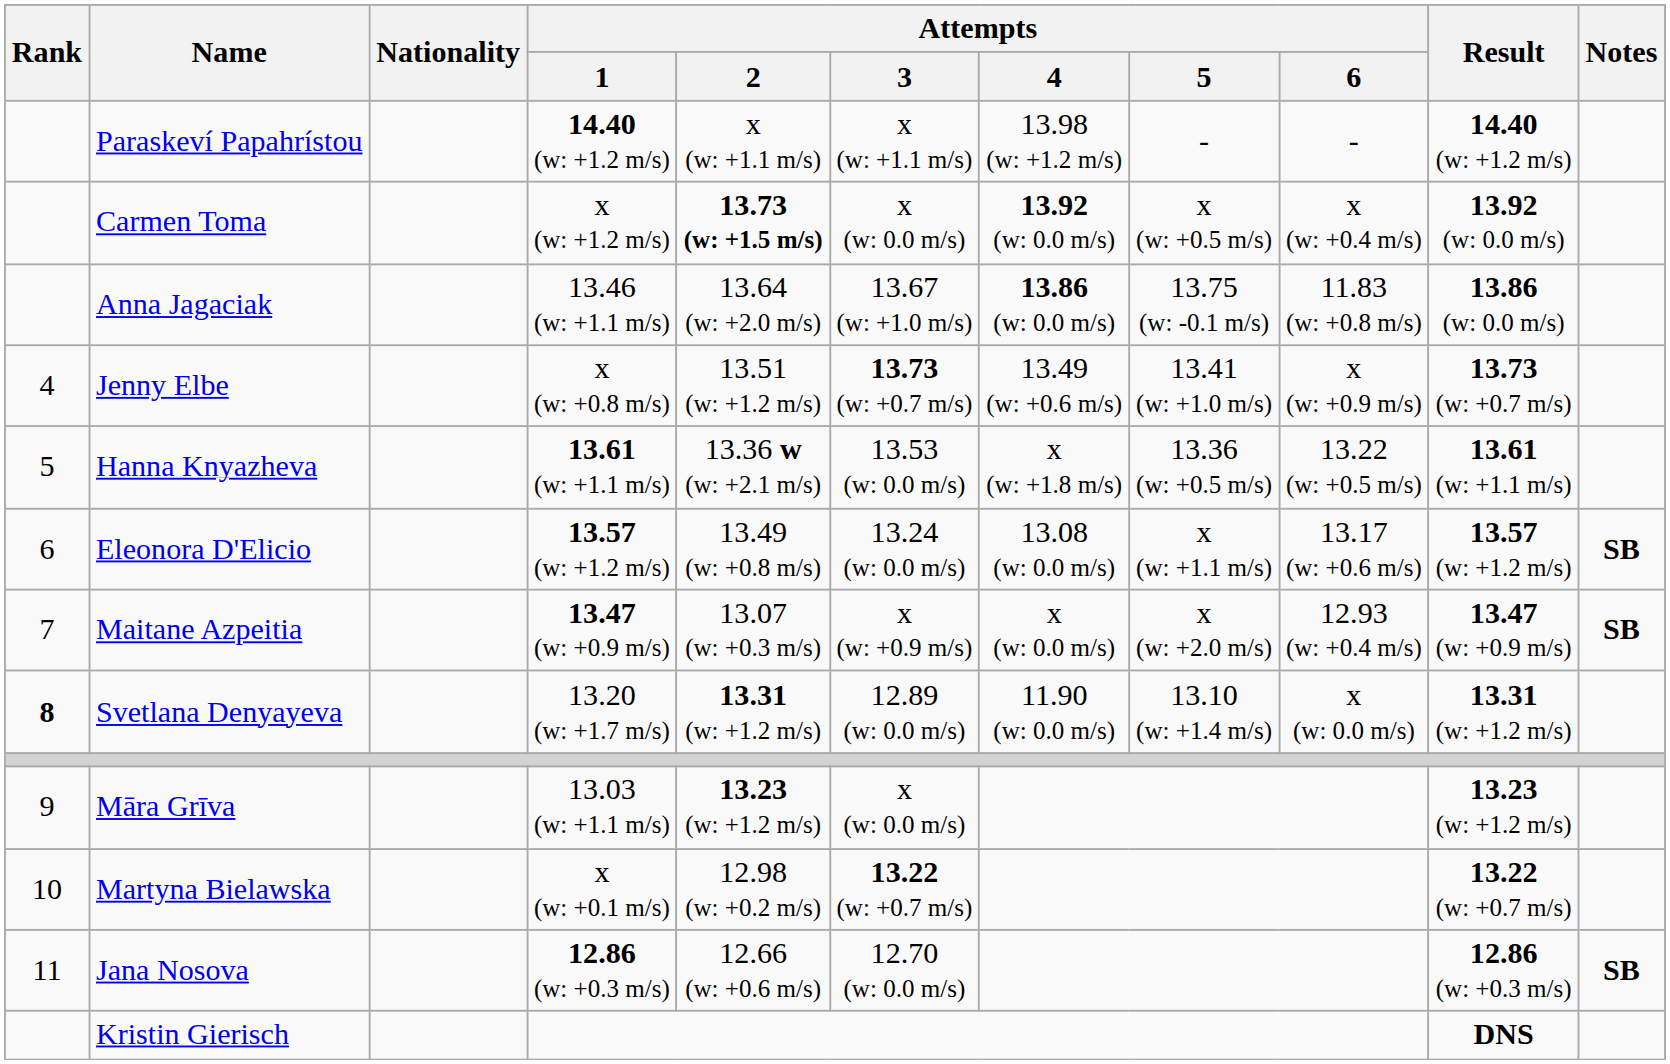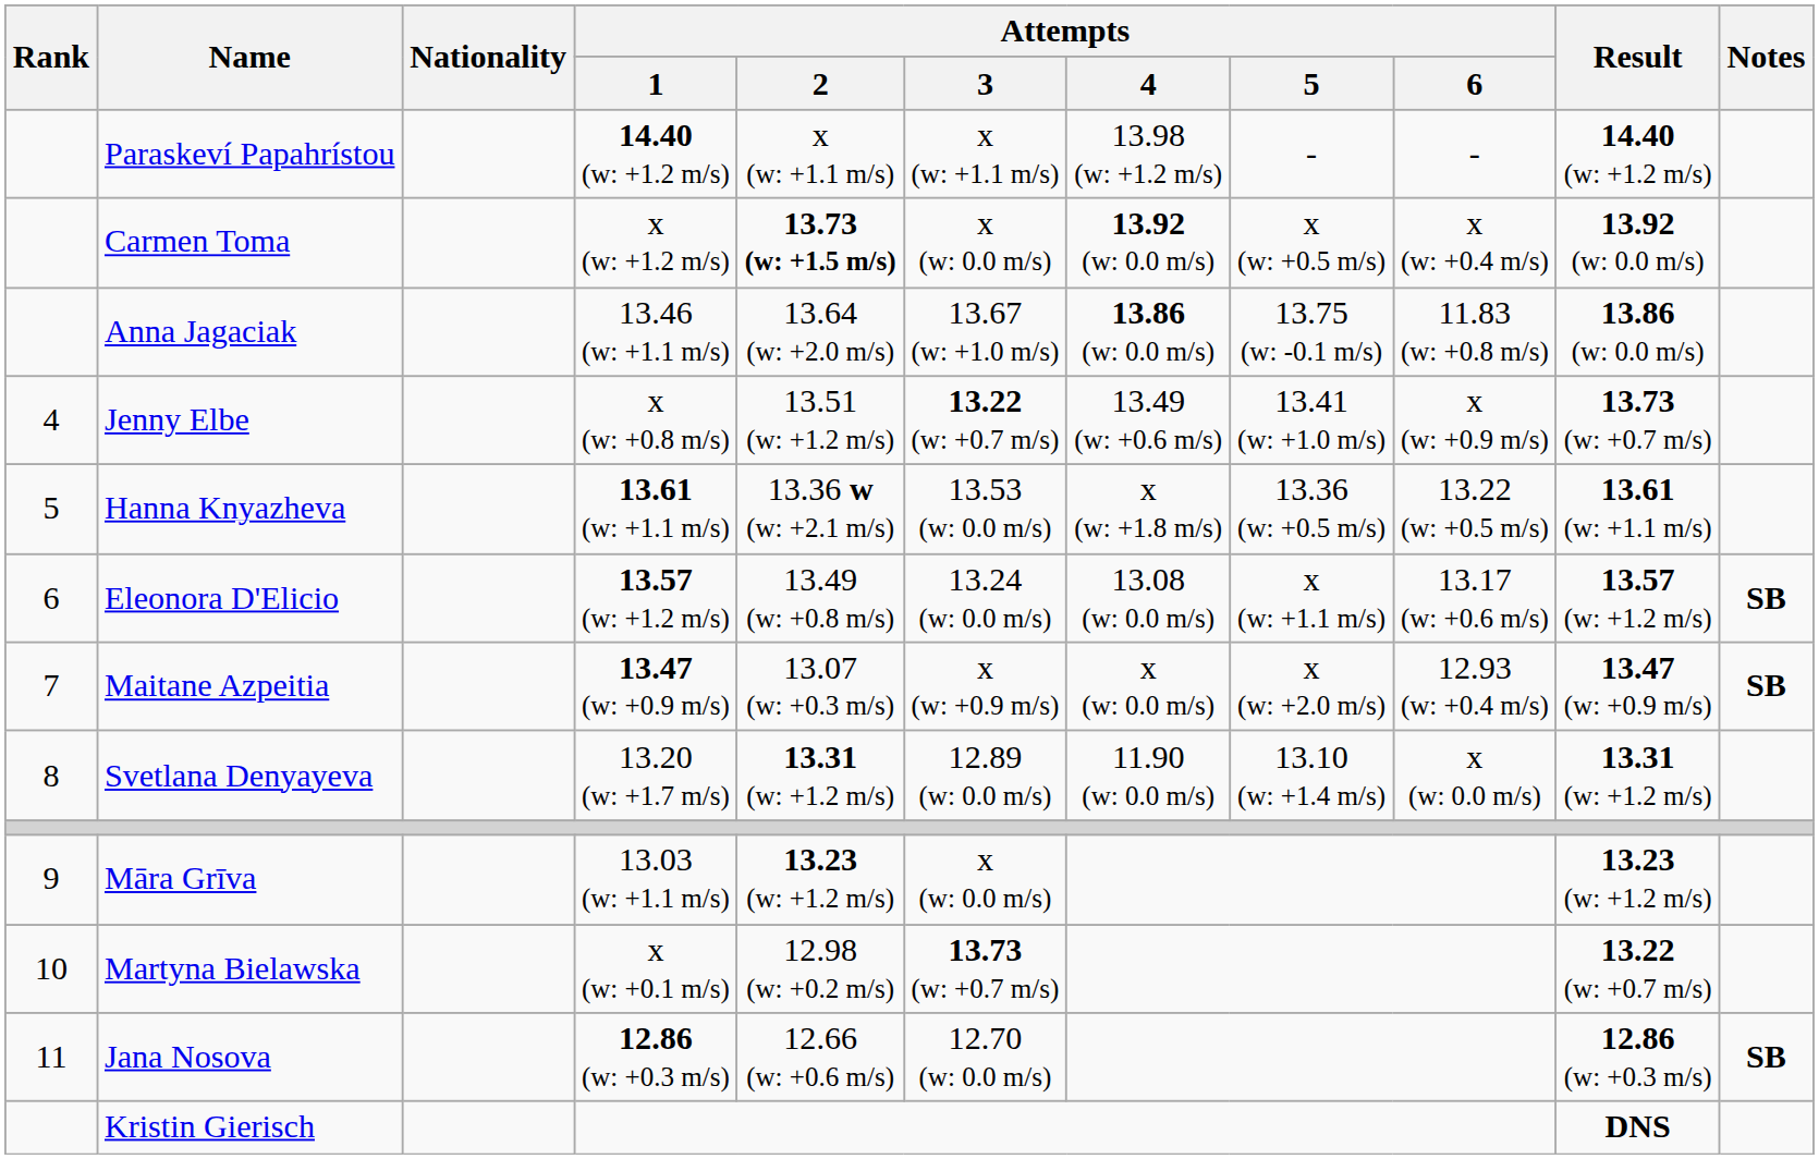 <table class="wikitable sortable" style="text-align:center">
 <tr>
 <th rowspan=2>Rank</th>
 <th rowspan=2>Name</th>
 <th rowspan=2>Nationality</th>
 <th colspan=6>Attempts</th>
 <th rowspan=2>Result</th>
 <th rowspan=2>Notes</th>
 </tr>
 <tr>
 <th>1</th>
 <th>2</th>
 <th>3</th>
 <th>4</th>
 <th>5</th>
 <th>6</th>
 </tr>
 <tr>
 <td></td>
 <td align=left><a href='#'>Paraskeví Papahrístou</a></td>
 <td align=left></td>
 <td><strong>14.40</strong> <br><small>(w: +1.2 m/s)</small></td>
 <td>x <br><small>(w: +1.1 m/s)</small></td>
 <td>x <br><small>(w: +1.1 m/s)</small></td>
 <td>13.98 <br><small>(w: +1.2 m/s)</small></td>
 <td>-</td>
 <td>-</td>
 <td><strong>14.40</strong> <br><small>(w: +1.2 m/s)</small></td>
 <td></td>
 </tr>
 <tr>
 <td></td>
 <td align=left><a href='#'>Carmen Toma</a></td>
 <td align=left></td>
 <td>x <br><small>(w: +1.2 m/s)</small></td>
 <td><strong>13.73 <br><small>(w: +1.5 m/s)</small></strong></td>
 <td>x <br><small>(w: 0.0 m/s)</small></td>
 <td><strong>13.92</strong> <br><small>(w: 0.0 m/s)</small></td>
 <td>x <br><small>(w: +0.5 m/s)</small></td>
 <td>x <br><small>(w: +0.4 m/s)</small></td>
 <td><strong>13.92</strong> <br><small>(w: 0.0 m/s)</small></td>
 <td></td>
 </tr>
 <tr>
 <td></td>
 <td align=left><a href='#'>Anna Jagaciak</a></td>
 <td align=left></td>
 <td>13.46 <br><small>(w: +1.1 m/s)</small></td>
 <td>13.64 <br><small>(w: +2.0 m/s)</small></td>
 <td>13.67 <br><small>(w: +1.0 m/s)</small></td>
 <td><strong>13.86</strong> <br><small>(w: 0.0 m/s)</small></td>
 <td>13.75 <br><small>(w: -0.1 m/s)</small></td>
 <td>11.83 <br><small>(w: +0.8 m/s)</small></td>
 <td><strong>13.86</strong> <br><small>(w: 0.0 m/s)</small></td>
 <td></td>
 </tr>
 <tr>
 <td>4</td>
 <td align=left><a href='#'>Jenny Elbe</a></td>
 <td align=left></td>
 <td>x <br><small>(w: +0.8 m/s)</small></td>
 <td>13.51 <br><small>(w: +1.2 m/s)</small></td>
-<td><strong>13.73</strong> <br><small>(w: +0.7 m/s)</small></td>
+<td><strong>13.22</strong> <br><small>(w: +0.7 m/s)</small></td>
 <td>13.49 <br><small>(w: +0.6 m/s)</small></td>
 <td>13.41 <br><small>(w: +1.0 m/s)</small></td>
 <td>x <br><small>(w: +0.9 m/s)</small></td>
 <td><strong>13.73</strong> <br><small>(w: +0.7 m/s)</small></td>
 <td></td>
 </tr>
 <tr>
 <td>5</td>
 <td align=left><a href='#'>Hanna Knyazheva</a></td>
 <td align=left></td>
 <td><strong>13.61</strong> <br><small>(w: +1.1 m/s)</small></td>
 <td>13.36  <strong>w</strong> <br><small>(w: +2.1 m/s)</small></td>
 <td>13.53 <br><small>(w: 0.0 m/s)</small></td>
 <td>x <br><small>(w: +1.8 m/s)</small></td>
 <td>13.36 <br><small>(w: +0.5 m/s)</small></td>
 <td>13.22 <br><small>(w: +0.5 m/s)</small></td>
 <td><strong>13.61</strong> <br><small>(w: +1.1 m/s)</small></td>
 <td></td>
 </tr>
 <tr>
 <td>6</td>
 <td align=left><a href='#'>Eleonora D'Elicio</a></td>
 <td align=left></td>
 <td><strong>13.57</strong> <br><small>(w: +1.2 m/s)</small></td>
 <td>13.49 <br><small>(w: +0.8 m/s)</small></td>
 <td>13.24 <br><small>(w: 0.0 m/s)</small></td>
 <td>13.08 <br><small>(w: 0.0 m/s)</small></td>
 <td>x <br><small>(w: +1.1 m/s)</small></td>
 <td>13.17 <br><small>(w: +0.6 m/s)</small></td>
 <td><strong>13.57</strong> <br><small>(w: +1.2 m/s)</small></td>
 <td><strong>SB</strong></td>
 </tr>
 <tr>
 <td>7</td>
 <td align=left><a href='#'>Maitane Azpeitia</a></td>
 <td align=left></td>
 <td><strong>13.47</strong> <br><small>(w: +0.9 m/s)</small></td>
 <td>13.07 <br><small>(w: +0.3 m/s)</small></td>
 <td>x <br><small>(w: +0.9 m/s)</small></td>
 <td>x <br><small>(w: 0.0 m/s)</small></td>
 <td>x <br><small>(w: +2.0 m/s)</small></td>
 <td>12.93 <br><small>(w: +0.4 m/s)</small></td>
 <td><strong>13.47</strong> <br><small>(w: +0.9 m/s)</small></td>
 <td><strong>SB</strong></td>
 </tr>
 <tr>
-<td><strong>8</strong></td>
+<td>8</td>
 <td align=left><a href='#'>Svetlana Denyayeva</a></td>
 <td align=left></td>
 <td>13.20 <br><small>(w: +1.7 m/s)</small></td>
 <td><strong>13.31</strong> <br><small>(w: +1.2 m/s)</small></td>
 <td>12.89 <br><small>(w: 0.0 m/s)</small></td>
 <td>11.90 <br><small>(w: 0.0 m/s)</small></td>
 <td>13.10 <br><small>(w: +1.4 m/s)</small></td>
 <td>x <br><small>(w: 0.0 m/s)</small></td>
 <td><strong>13.31</strong> <br><small>(w: +1.2 m/s)</small></td>
 <td></td>
 </tr>
 <tr>
 <td colspan=11 bgcolor=lightgray></td>
 </tr>
 <tr>
 <td>9</td>
 <td align=left><a href='#'>Māra Grīva</a></td>
 <td align=left></td>
 <td>13.03 <br><small>(w: +1.1 m/s)</small></td>
 <td><strong>13.23</strong> <br><small>(w: +1.2 m/s)</small></td>
 <td>x <br><small>(w: 0.0 m/s)</small></td>
 <td colspan=3></td>
 <td><strong>13.23</strong> <br><small>(w: +1.2 m/s)</small></td>
 <td></td>
 </tr>
 <tr>
 <td>10</td>
 <td align=left><a href='#'>Martyna Bielawska</a></td>
 <td align=left></td>
 <td>x <br><small>(w: +0.1 m/s)</small></td>
 <td>12.98 <br><small>(w: +0.2 m/s)</small></td>
-<td><strong>13.22</strong> <br><small>(w: +0.7 m/s)</small></td>
+<td><strong>13.73</strong> <br><small>(w: +0.7 m/s)</small></td>
 <td colspan=3></td>
 <td><strong>13.22</strong> <br><small>(w: +0.7 m/s)</small></td>
 <td></td>
 </tr>
 <tr>
 <td>11</td>
 <td align=left><a href='#'>Jana Nosova</a></td>
 <td align=left></td>
 <td><strong>12.86</strong> <br><small>(w: +0.3 m/s)</small></td>
 <td>12.66 <br><small>(w: +0.6 m/s)</small></td>
 <td>12.70 <br><small>(w: 0.0 m/s)</small></td>
 <td colspan=3></td>
 <td><strong>12.86</strong> <br><small>(w: +0.3 m/s)</small></td>
 <td><strong>SB</strong></td>
 </tr>
 <tr>
 <td></td>
 <td align=left><a href='#'>Kristin Gierisch</a></td>
 <td align=left></td>
 <td colspan=6></td>
 <td><strong>DNS</strong></td>
 <td></td>
 </tr>
 </table>
